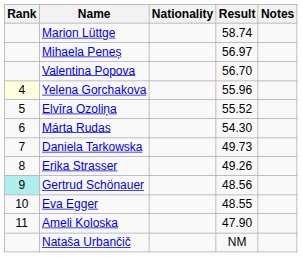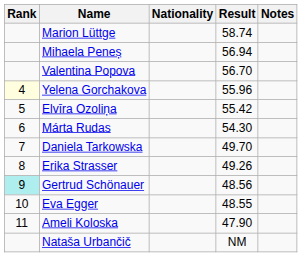 <table class="wikitable sortable" style="text-align:center">
 <tr>
 <th>Rank</th>
 <th>Name</th>
 <th>Nationality</th>
 <th>Result</th>
 <th>Notes</th>
 </tr>
 <tr>
 <td></td>
 <td align=left><a href='#'>Marion Lüttge</a></td>
 <td align=left></td>
 <td>58.74</td>
 <td></td>
 </tr>
 <tr>
 <td></td>
 <td align=left><a href='#'>Mihaela Peneș</a></td>
 <td align=left></td>
-<td>56.97</td>
+<td>56.94</td>
 <td></td>
 </tr>
 <tr>
 <td></td>
 <td align=left><a href='#'>Valentina Popova</a></td>
 <td align=left></td>
 <td>56.70</td>
 <td></td>
 </tr>
 <tr>
 <td style="background: lightyellow;">4</td>
 <td align=left><a href='#'>Yelena Gorchakova</a></td>
 <td align=left></td>
 <td>55.96</td>
 <td></td>
 </tr>
 <tr>
 <td>5</td>
 <td align=left><a href='#'>Elvīra Ozoliņa</a></td>
 <td align=left></td>
-<td>55.52</td>
+<td>55.42</td>
 <td></td>
 </tr>
 <tr>
 <td>6</td>
 <td align=left><a href='#'>Márta Rudas</a></td>
 <td align=left></td>
 <td>54.30</td>
 <td></td>
 </tr>
 <tr>
 <td>7</td>
 <td align=left><a href='#'>Daniela Tarkowska</a></td>
 <td align=left></td>
-<td>49.73</td>
+<td>49.70</td>
 <td></td>
 </tr>
 <tr>
 <td>8</td>
 <td align=left><a href='#'>Erika Strasser</a></td>
 <td align=left></td>
 <td>49.26</td>
 <td></td>
 </tr>
 <tr>
 <td style="background: paleturquoise;">9</td>
 <td align=left><a href='#'>Gertrud Schönauer</a></td>
 <td align=left></td>
 <td>48.56</td>
 <td></td>
 </tr>
 <tr>
 <td>10</td>
 <td align=left><a href='#'>Eva Egger</a></td>
 <td align=left></td>
 <td>48.55</td>
 <td></td>
 </tr>
 <tr>
 <td>11</td>
 <td align=left><a href='#'>Ameli Koloska</a></td>
 <td align=left></td>
 <td>47.90</td>
 <td></td>
 </tr>
 <tr>
 <td></td>
 <td align=left><a href='#'>Nataša Urbančič</a></td>
 <td align=left></td>
 <td>NM</td>
 <td></td>
 </tr>
 </table>
